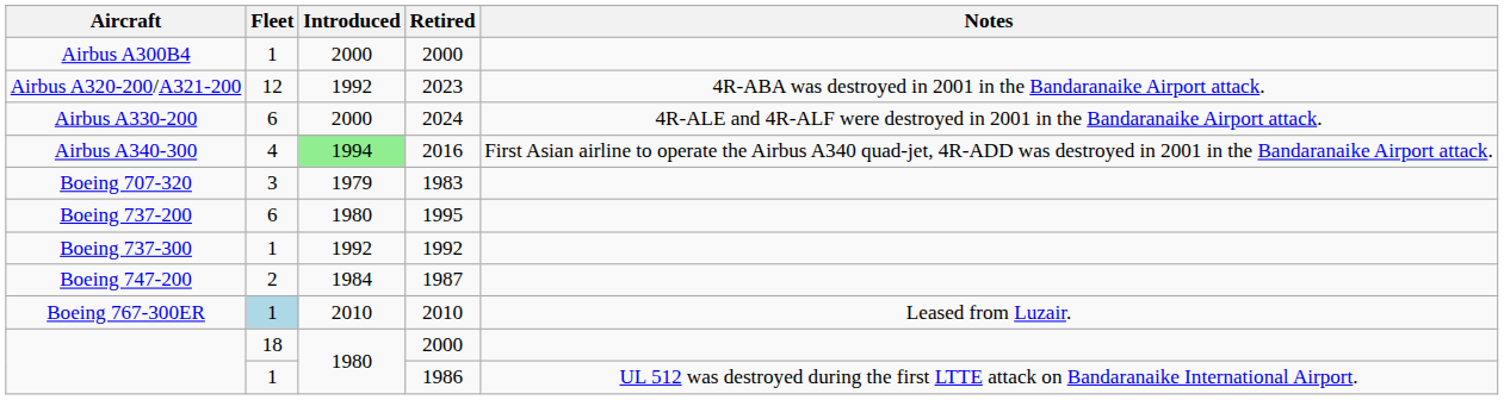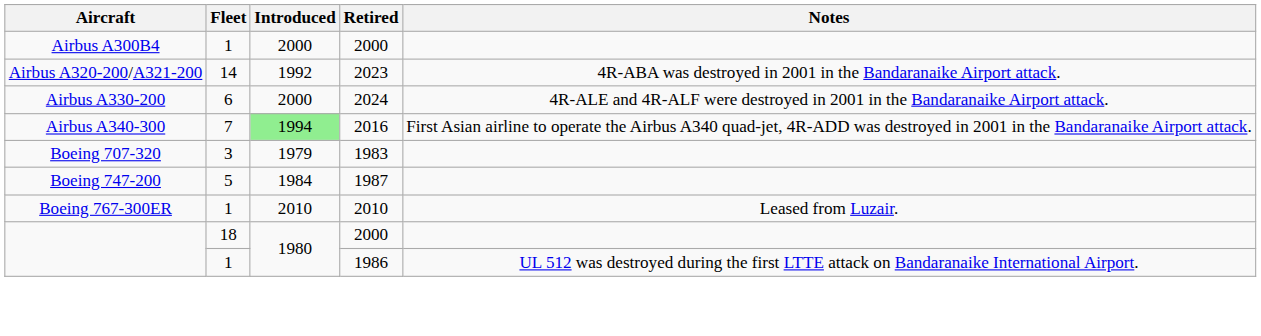 <table class="wikitable" style="border-collapse:collapse;text-align:center; margin:auto;">
 <tr>
 <th>Aircraft</th>
 <th>Fleet</th>
 <th>Introduced</th>
 <th>Retired</th>
 <th>Notes</th>
 </tr>
 <tr>
 <td><a href='#'>Airbus A300B4</a></td>
 <td>1</td>
 <td>2000</td>
 <td>2000</td>
 <td></td>
 </tr>
 <tr>
 <td><a href='#'>Airbus A320-200</a>/<a href='#'>A321-200</a></td>
-<td>12</td>
+<td>14</td>
 <td>1992</td>
 <td>2023</td>
 <td>4R-ABA was destroyed in 2001 in the <a href='#'>Bandaranaike Airport attack</a>.</td>
 </tr>
 <tr>
 <td><a href='#'>Airbus A330-200</a></td>
 <td>6</td>
 <td>2000</td>
 <td>2024</td>
 <td>4R-ALE and 4R-ALF were destroyed in 2001 in the <a href='#'>Bandaranaike Airport attack</a>.</td>
 </tr>
 <tr>
 <td><a href='#'>Airbus A340-300</a></td>
-<td>4</td>
+<td>7</td>
 <td style="background: lightgreen;">1994</td>
 <td>2016</td>
 <td>First Asian airline to operate the Airbus A340 quad-jet, 4R-ADD was destroyed in 2001 in the <a href='#'>Bandaranaike Airport attack</a>.</td>
 </tr>
 <tr>
 <td><a href='#'>Boeing 707-320</a></td>
 <td>3</td>
 <td>1979</td>
 <td>1983</td>
 <td></td>
 </tr>
 <tr>
-<td><a href='#'>Boeing 737-200</a></td>
-<td>6</td>
-<td>1980</td>
-<td>1995</td>
-<td></td>
-</tr>
-<tr>
-<td><a href='#'>Boeing 737-300</a></td>
-<td>1</td>
-<td>1992</td>
-<td>1992</td>
-<td></td>
-</tr>
-<tr>
 <td><a href='#'>Boeing 747-200</a></td>
-<td>2</td>
+<td>5</td>
 <td>1984</td>
 <td>1987</td>
 <td></td>
 </tr>
 <tr>
 <td><a href='#'>Boeing 767-300ER</a></td>
-<td style="background: lightblue;">1</td>
+<td>1</td>
 <td>2010</td>
 <td>2010</td>
 <td>Leased from <a href='#'>Luzair</a>.</td>
 </tr>
 <tr>
 <td rowspan="2"></td>
 <td>18</td>
 <td rowspan="2">1980</td>
 <td>2000</td>
 <td></td>
 </tr>
 <tr>
 <td>1</td>
 <td>1986</td>
 <td><a href='#'>UL 512</a> was destroyed during the first <a href='#'>LTTE</a> attack on <a href='#'>Bandaranaike International Airport</a>.</td>
 </tr>
 </table>
